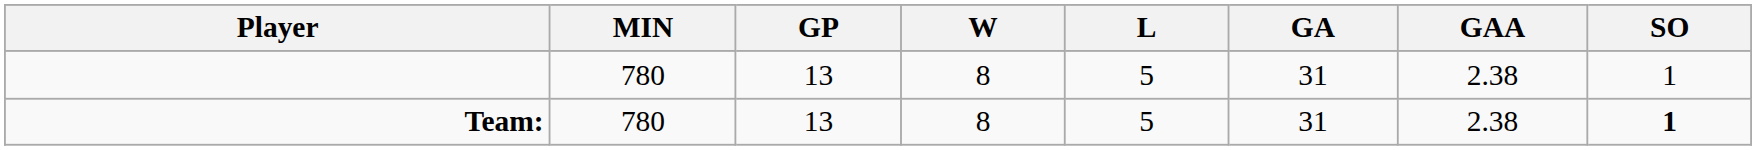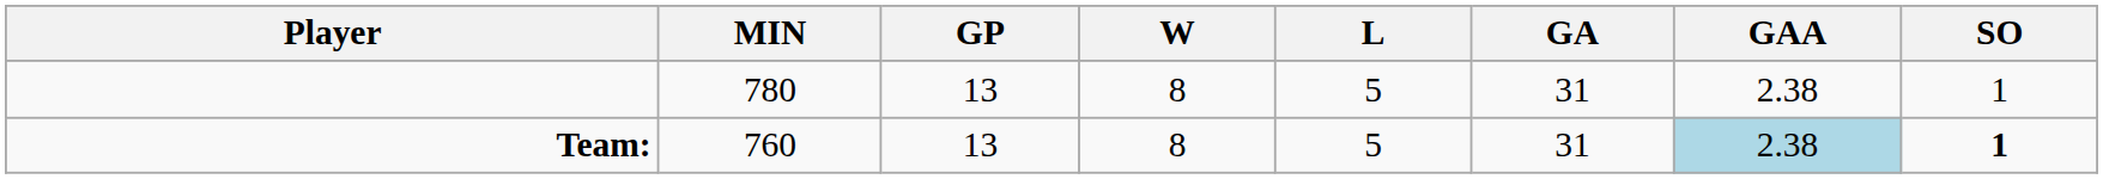 <table class="wikitable sortable" width="60%">
 <tr>
 <th bgcolor="#DDDDFF" width="10%">Player</th>
 <th width="3%" bgcolor="#DDDDFF" title="Minutes played">MIN</th>
 <th width="3%" bgcolor="#DDDDFF" title="Games played in">GP</th>
 <th width="3%" bgcolor="#DDDDFF" title="Wins">W</th>
 <th width="3%" bgcolor="#DDDDFF"title="Losses">L</th>
 <th width="3%" bgcolor="#DDDDFF" title="Goals against">GA</th>
 <th width="3%" bgcolor="#DDDDFF" title="Goals against average">GAA</th>
 <th width="3%" bgcolor="#DDDDFF" title="Shut-outs">SO</th>
 </tr>
 <tr align="center">
 <td align="right"></td>
 <td>780</td>
 <td>13</td>
 <td>8</td>
 <td>5</td>
 <td>31</td>
 <td>2.38</td>
 <td>1</td>
 </tr>
 <tr align="center">
 <td align="right"><strong>Team:</strong></td>
-<td>780</td>
+<td>760</td>
 <td>13</td>
 <td>8</td>
 <td>5</td>
 <td>31</td>
-<td>2.38</td>
+<td style="background: lightblue;">2.38</td>
 <td><strong>1</strong></td>
 </tr>
 </table>
